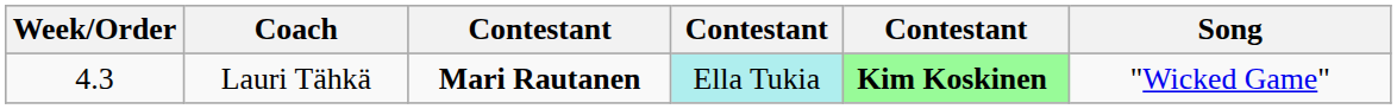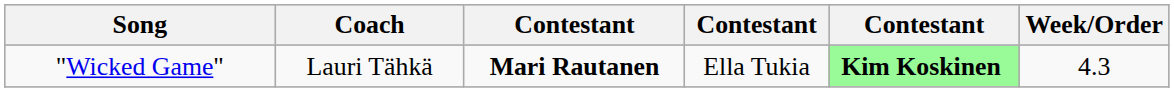 <table class="wikitable" style="text-align: center; width: auto;">
 <tr>
-<th>Week/Order</th>
+<th>Song</th>
 <th>Coach</th>
 <th>Contestant</th>
 <th>Contestant</th>
 <th>Contestant</th>
-<th>Song</th>
+<th>Week/Order</th>
 </tr>
 <tr>
-<td>4.3</td>
+<td>       "<a href='#'>Wicked Game</a>"       </td>
 <td>    Lauri Tähkä    </td>
 <td><strong>   Mari Rautanen   </strong></td>
-<td style="background: paleturquoise;">  Ella Tukia  </td>
+<td>  Ella Tukia  </td>
 <th style="background:palegreen"> Kim Koskinen  </th>
-<td>       "<a href='#'>Wicked Game</a>"       </td>
+<td>4.3</td>
 </tr>
 </table>
